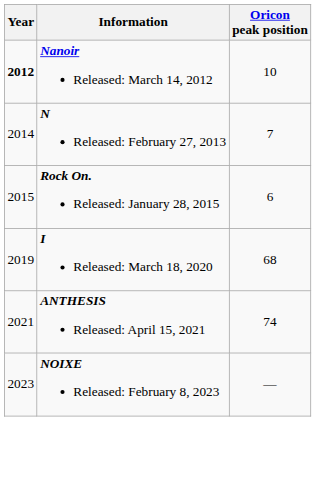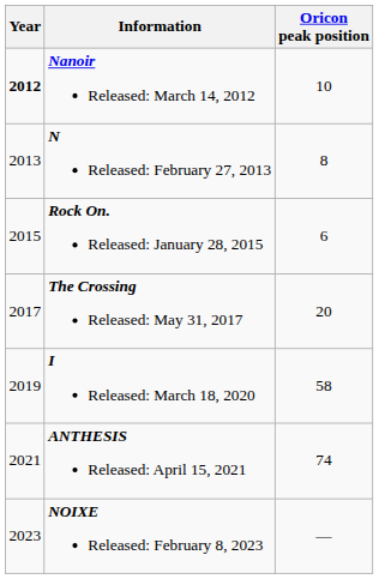 <table class="wikitable">
 <tr>
 <th>Year</th>
 <th>Information</th>
 <th colspan="1"><a href='#'>Oricon</a><br> peak position</th>
 </tr>
 <tr>
 <td><strong>2012</strong></td>
 <td><strong><em><a href='#'>Nanoir</a></em></strong><br><ul><li>Released: March 14, 2012</li></ul></td>
 <td align="center">10</td>
 </tr>
 <tr>
-<td>2014</td>
+<td>2013</td>
 <td><strong><em>N</em></strong><br><ul><li>Released: February 27, 2013</li></ul></td>
-<td align="center">7</td>
+<td align="center">8</td>
 </tr>
 <tr>
 <td>2015</td>
 <td><strong><em>Rock On.</em></strong><br><ul><li>Released: January 28, 2015</li></ul></td>
 <td align="center">6</td>
 </tr>
 <tr>
+<td>2017</td>
+<td><strong><em>The Crossing</em></strong><br><ul><li>Released: May 31, 2017</li></ul></td>
+<td align="center">20</td>
+</tr>
+<tr>
 <td>2019</td>
 <td><strong><em>I</em></strong><br><ul><li>Released: March 18, 2020</li></ul></td>
-<td align="center">68</td>
+<td align="center">58</td>
 </tr>
 <tr>
 <td>2021</td>
 <td><strong><em>ANTHESIS</em></strong><br><ul><li>Released: April 15, 2021</li></ul></td>
 <td align="center">74</td>
 </tr>
 <tr>
 <td>2023</td>
 <td><strong><em>NOIXE</em></strong><br><ul><li>Released: February 8, 2023</li></ul></td>
 <td align="center">—</td>
 </tr>
 </table>
